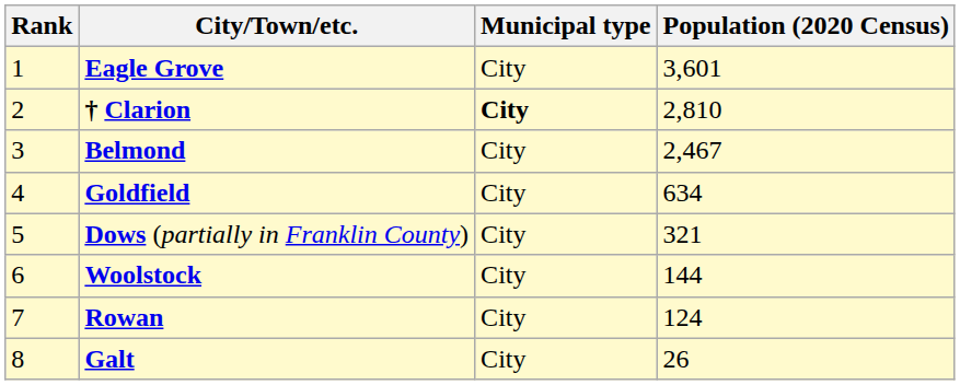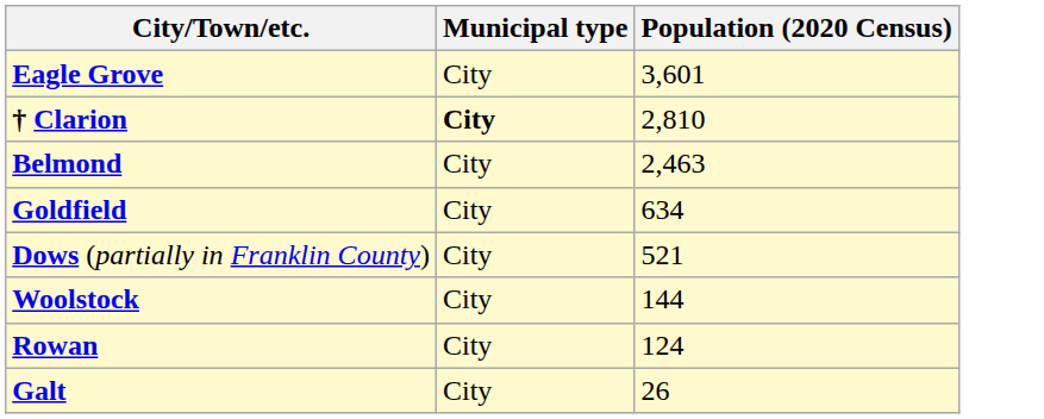 <table class="wikitable sortable">
 <tr>
-<th>Rank</th>
 <th>City/Town/etc.</th>
 <th>Municipal type</th>
 <th>Population (2020 Census)</th>
 </tr>
 <tr style="background-color:#FFFACD;">
-<td>1</td>
 <td><strong><a href='#'>Eagle Grove</a></strong></td>
 <td>City</td>
 <td>3,601</td>
 </tr>
 <tr style="background-color:#FFFACD;">
-<td>2</td>
 <td><strong>†</strong> <strong><a href='#'>Clarion</a></strong></td>
 <td><strong>City</strong></td>
 <td>2,810</td>
 </tr>
 <tr style="background-color:#FFFACD;">
-<td>3</td>
 <td><strong><a href='#'>Belmond</a></strong></td>
 <td>City</td>
-<td>2,467</td>
+<td>2,463</td>
 </tr>
 <tr style="background-color:#FFFACD;">
-<td>4</td>
 <td><strong><a href='#'>Goldfield</a></strong></td>
 <td>City</td>
 <td>634</td>
 </tr>
 <tr style="background-color:#FFFACD;">
-<td>5</td>
 <td><strong><a href='#'>Dows</a></strong>  (<em>partially in <a href='#'>Franklin County</a></em>)</td>
 <td>City</td>
-<td>321</td>
+<td>521</td>
 </tr>
 <tr style="background-color:#FFFACD;">
-<td>6</td>
 <td><strong><a href='#'>Woolstock</a></strong></td>
 <td>City</td>
 <td>144</td>
 </tr>
 <tr style="background-color:#FFFACD;">
-<td>7</td>
 <td><strong><a href='#'>Rowan</a></strong></td>
 <td>City</td>
 <td>124</td>
 </tr>
 <tr style="background-color:#FFFACD;">
-<td>8</td>
 <td><strong><a href='#'>Galt</a></strong></td>
 <td>City</td>
 <td>26</td>
 </tr>
 </table>
